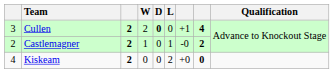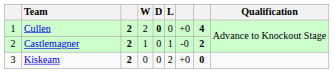 <table class="wikitable" style="text-align:center">
 <tr>
 <th width="20"></th>
 <th width="150" style="text-align:left;">Team</th>
 <th width="20"></th>
 <th>W</th>
 <th>D</th>
 <th>L</th>
 <th width="20"></th>
 <th width="20"></th>
 <th>Qualification</th>
 </tr>
 <tr style="background:#ccffcc">
-<td>3</td>
+<td>1</td>
 <td align="left"> <a href='#'>Cullen</a></td>
 <td><strong>2</strong></td>
 <td>2</td>
 <td><strong>0</strong></td>
 <td>0</td>
-<td>+1</td>
+<td>+0</td>
 <td><strong>4</strong></td>
 <td rowspan="2">Advance to Knockout Stage</td>
 </tr>
 <tr style="background:#ccffcc">
 <td>2</td>
 <td align="left"> <a href='#'>Castlemagner</a></td>
 <td><strong>2</strong></td>
 <td>1</td>
 <td>0</td>
 <td>1</td>
 <td>-0</td>
 <td><strong>2</strong></td>
 </tr>
 <tr>
-<td>4</td>
+<td>3</td>
 <td align="left"> <a href='#'>Kiskeam</a></td>
 <td><strong>2</strong></td>
 <td>0</td>
 <td>0</td>
 <td>2</td>
 <td>+0</td>
 <td><strong>0</strong></td>
 <td></td>
 </tr>
 </table>
